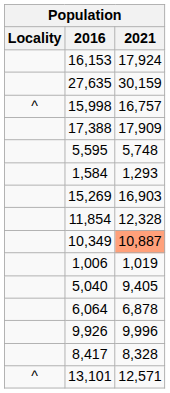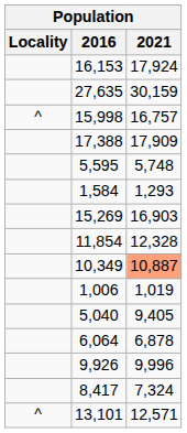 <table class="wikitable sortable" style="text-align:center;">
 <tr>
 <th colspan="3" style="text-align:center;  font-weight:bold">Population</th>
 </tr>
 <tr>
 <th style="text-align:center; background:  font-weight:bold">Locality</th>
 <th style="text-align:center; background:  font-weight:bold"><strong>2016</strong></th>
 <th style="text-align:center; background:  font-weight:bold"><strong>2021</strong></th>
 </tr>
 <tr>
 <td></td>
 <td>16,153</td>
 <td>17,924</td>
 </tr>
 <tr>
 <td></td>
 <td>27,635</td>
 <td>30,159</td>
 </tr>
 <tr>
 <td>^</td>
 <td>15,998</td>
 <td>16,757</td>
 </tr>
 <tr>
 <td></td>
 <td>17,388</td>
 <td>17,909</td>
 </tr>
 <tr>
 <td></td>
 <td>5,595</td>
 <td>5,748</td>
 </tr>
 <tr>
 <td></td>
 <td>1,584</td>
 <td>1,293</td>
 </tr>
 <tr>
 <td></td>
 <td>15,269</td>
 <td>16,903</td>
 </tr>
 <tr>
 <td></td>
 <td>11,854</td>
 <td>12,328</td>
 </tr>
 <tr>
 <td></td>
 <td>10,349</td>
 <td style="background: lightsalmon;">10,887</td>
 </tr>
 <tr>
 <td></td>
 <td>1,006</td>
 <td>1,019</td>
 </tr>
 <tr>
 <td></td>
 <td>5,040</td>
 <td>9,405</td>
 </tr>
 <tr>
 <td></td>
 <td>6,064</td>
 <td>6,878</td>
 </tr>
 <tr>
 <td></td>
 <td>9,926</td>
 <td>9,996</td>
 </tr>
 <tr>
 <td></td>
 <td>8,417</td>
-<td>8,328</td>
+<td>7,324</td>
 </tr>
 <tr>
 <td>^</td>
 <td>13,101</td>
 <td>12,571</td>
 </tr>
 </table>
